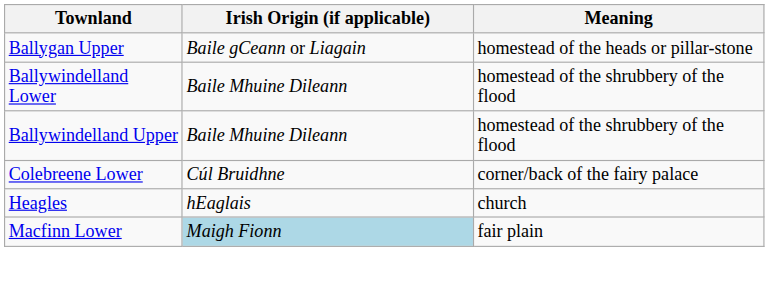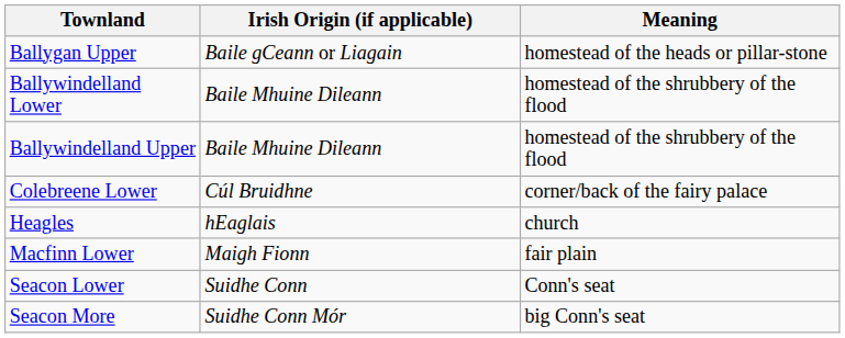 <table class="wikitable" style="border:1px solid darkgray;">
 <tr>
 <th width="150">Townland</th>
 <th width="250">Irish Origin (if applicable)</th>
 <th width="250">Meaning</th>
 </tr>
 <tr>
 <td><a href='#'>Ballygan Upper</a></td>
 <td><em>Baile gCeann</em> or <em>Liagain</em></td>
 <td>homestead of the heads or pillar-stone</td>
 </tr>
 <tr>
 <td><a href='#'>Ballywindelland Lower</a></td>
 <td><em>Baile Mhuine Dileann</em></td>
 <td>homestead of the shrubbery of the flood</td>
 </tr>
 <tr>
 <td><a href='#'>Ballywindelland Upper</a></td>
 <td><em>Baile Mhuine Dileann</em></td>
 <td>homestead of the shrubbery of the flood</td>
 </tr>
 <tr>
 <td><a href='#'>Colebreene Lower</a></td>
 <td><em>Cúl Bruidhne</em></td>
 <td>corner/back of the fairy palace</td>
 </tr>
 <tr>
 <td><a href='#'>Heagles</a></td>
 <td><em>hEaglais</em></td>
 <td>church</td>
 </tr>
 <tr>
 <td><a href='#'>Macfinn Lower</a></td>
-<td style="background: lightblue;"><em>Maigh Fionn</em></td>
+<td><em>Maigh Fionn</em></td>
 <td>fair plain</td>
 </tr>
+<tr>
+<td><a href='#'>Seacon Lower</a></td>
+<td><em>Suidhe Conn</em></td>
+<td>Conn's seat</td>
+</tr>
+<tr>
+<td><a href='#'>Seacon More</a></td>
+<td><em>Suidhe Conn Mór</em></td>
+<td>big Conn's seat</td>
+</tr>
 </table>
